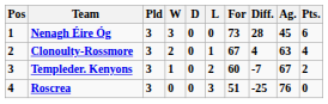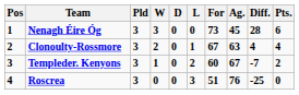 <table class="wikitable" style="text-align: centre;">
 <tr>
 <th width=20>Pos</th>
 <th width=150>Team</th>
 <th width=20>Pld</th>
 <th width=20>W</th>
 <th width=20>D</th>
 <th width=20>L</th>
 <th width=20>For</th>
+<th width=20>Ag.</th>
 <th width=20>Diff.</th>
-<th width=20>Ag.</th>
 <th width=20>Pts.</th>
 </tr>
 <tr>
 <td><strong>1</strong></td>
 <td align=left><strong> <a href='#'>Nenagh Éire Óg</a> </strong></td>
 <td><strong>3</strong></td>
 <td><strong>3</strong></td>
 <td><strong>0</strong></td>
 <td><strong>0</strong></td>
 <td><strong>73</strong></td>
+<td><strong>45</strong></td>
 <td><strong>28</strong></td>
-<td><strong>45</strong></td>
 <td><strong>6</strong></td>
 </tr>
 <tr>
 <td><strong>2</strong></td>
 <td align=left><strong> <a href='#'>Clonoulty-Rossmore</a> </strong></td>
 <td><strong>3</strong></td>
 <td><strong>2</strong></td>
 <td><strong>0</strong></td>
 <td><strong>1</strong></td>
 <td><strong>67</strong></td>
+<td><strong>63</strong></td>
 <td><strong>4</strong></td>
-<td><strong>63</strong></td>
 <td><strong>4</strong></td>
 </tr>
 <tr>
 <td><strong>3</strong></td>
 <td align=left><strong> <a href='#'>Templeder. Kenyons</a> </strong></td>
 <td><strong>3</strong></td>
 <td><strong>1</strong></td>
 <td><strong>0</strong></td>
 <td><strong>2</strong></td>
 <td><strong>60</strong></td>
+<td><strong>67</strong></td>
 <td><strong>-7</strong></td>
-<td><strong>67</strong></td>
 <td><strong>2</strong></td>
 </tr>
 <tr>
 <td><strong>4</strong></td>
 <td align=left><strong> <a href='#'>Roscrea</a> </strong></td>
 <td><strong>3</strong></td>
 <td><strong>0</strong></td>
 <td><strong>0</strong></td>
 <td><strong>3</strong></td>
 <td><strong>51</strong></td>
+<td><strong>76</strong></td>
 <td><strong>-25</strong></td>
-<td><strong>76</strong></td>
 <td><strong>0</strong></td>
 </tr>
 </table>
